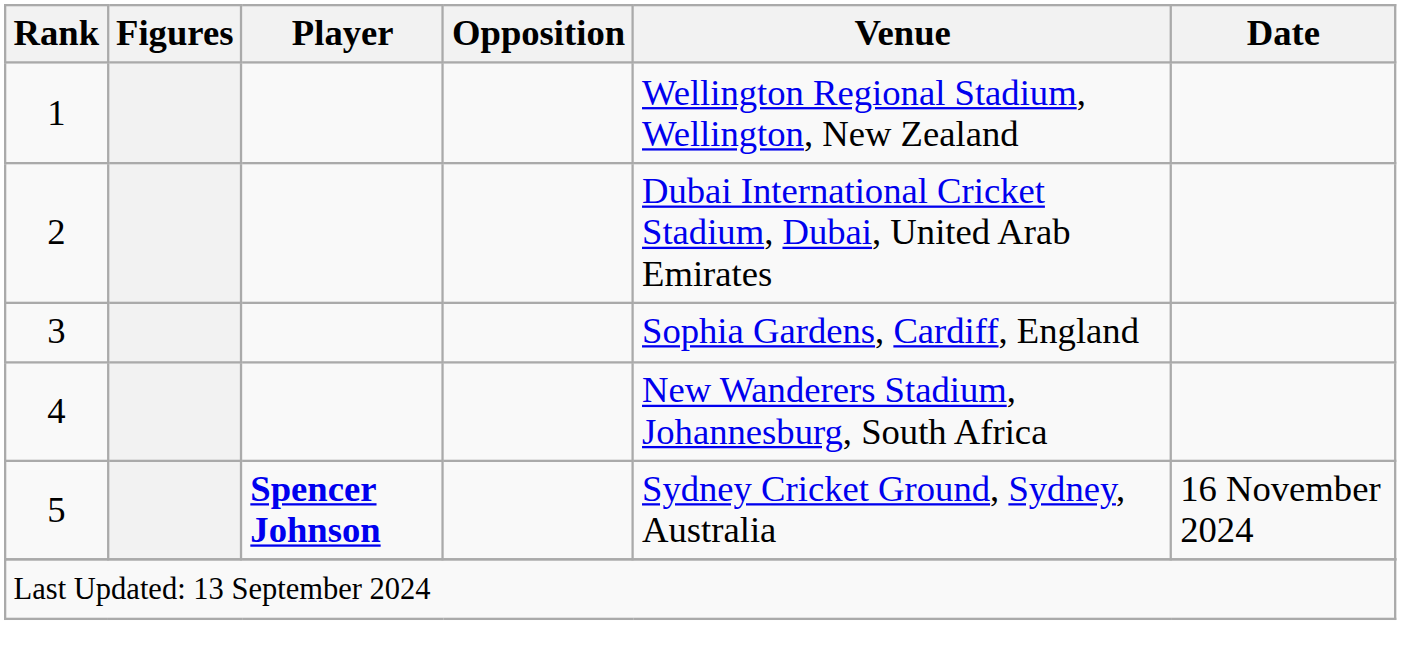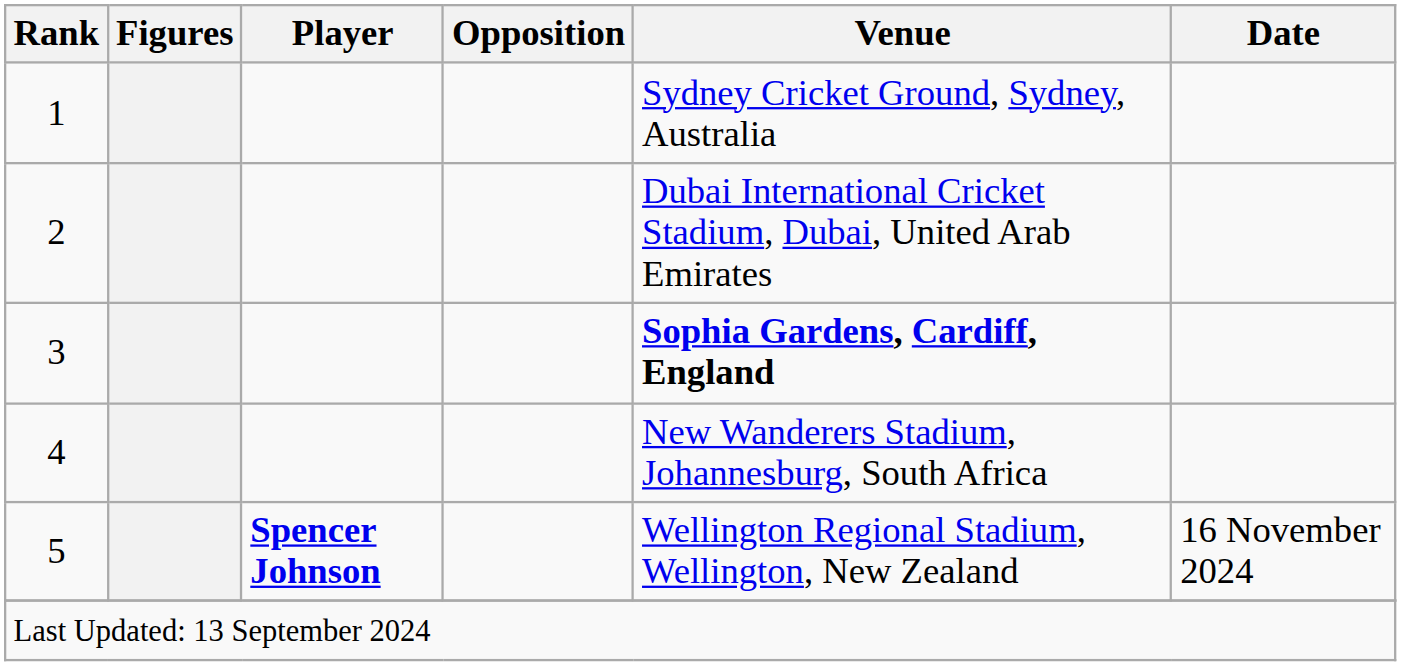 <table class="wikitable sortable">
 <tr>
 <th scope=col>Rank</th>
 <th scope=col>Figures</th>
 <th scope=col>Player</th>
 <th scope=col>Opposition</th>
 <th scope=col>Venue</th>
 <th scope=col>Date</th>
 </tr>
 <tr>
 <td align=center>1</td>
 <th scope=row style=text-align:center;></th>
 <td> </td>
 <td></td>
-<td><a href='#'>Wellington Regional Stadium</a>, <a href='#'>Wellington</a>, New Zealand</td>
+<td><a href='#'>Sydney Cricket Ground</a>, <a href='#'>Sydney</a>, Australia</td>
 <td></td>
 </tr>
 <tr>
 <td align=center>2</td>
 <th scope=row style=text-align:center;></th>
 <td> </td>
 <td></td>
 <td><a href='#'>Dubai International Cricket Stadium</a>, <a href='#'>Dubai</a>, United Arab Emirates</td>
 <td> </td>
 </tr>
 <tr>
 <td align=center>3</td>
 <th scope=row style=text-align:center;></th>
 <td></td>
 <td></td>
-<td><a href='#'>Sophia Gardens</a>, <a href='#'>Cardiff</a>, England</td>
+<td><strong><a href='#'>Sophia Gardens</a>, <a href='#'>Cardiff</a>, England</strong></td>
 <td></td>
 </tr>
 <tr>
 <td align=center>4</td>
 <th scope=row style=text-align:center;></th>
 <td> </td>
 <td></td>
 <td><a href='#'>New Wanderers Stadium</a>, <a href='#'>Johannesburg</a>, South Africa</td>
 <td></td>
 </tr>
 <tr>
 <td align=center>5</td>
 <th scope=row style=text-align:center;></th>
 <td><strong><a href='#'>Spencer Johnson</a></strong></td>
 <td></td>
-<td><a href='#'>Sydney Cricket Ground</a>, <a href='#'>Sydney</a>, Australia</td>
+<td><a href='#'>Wellington Regional Stadium</a>, <a href='#'>Wellington</a>, New Zealand</td>
 <td>16 November 2024</td>
 </tr>
 <tr>
 </tr>
 <tr class=sortbottom>
 <td colspan=6><small>Last Updated: 13 September 2024</small></td>
 </tr>
 </table>
